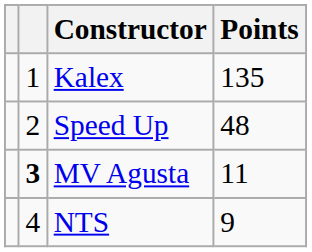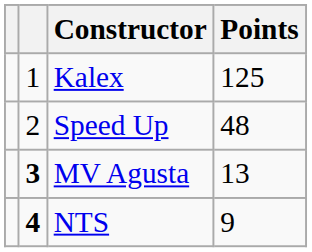 <table class="wikitable" style="font-size: 95%;">
 <tr>
 <th></th>
 <th></th>
 <th>Constructor</th>
 <th>Points</th>
 </tr>
 <tr>
 <td></td>
 <td align=center>1</td>
 <td> <a href='#'>Kalex</a></td>
-<td align=left>135</td>
+<td align=left>125</td>
 </tr>
 <tr>
 <td></td>
 <td align=center>2</td>
 <td> <a href='#'>Speed Up</a></td>
 <td align=left>48</td>
 </tr>
 <tr>
 <td></td>
 <td align=center><strong>3</strong></td>
 <td> <a href='#'>MV Agusta</a></td>
-<td align=left>11</td>
+<td align=left>13</td>
 </tr>
 <tr>
 <td></td>
-<td align=center>4</td>
+<td align=center><strong>4</strong></td>
 <td> <a href='#'>NTS</a></td>
 <td align=left>9</td>
 </tr>
 </table>
